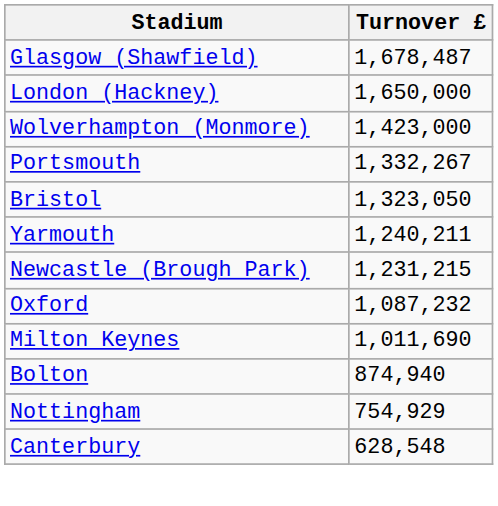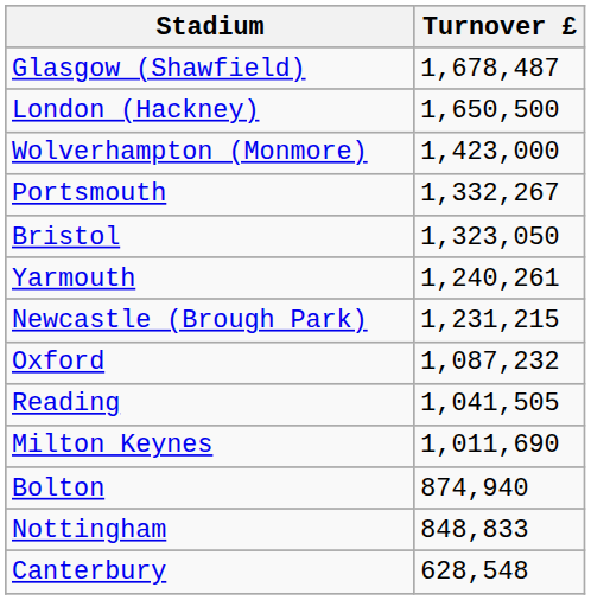 <table class="wikitable">
 <tr>
 <th width=200>Stadium</th>
 <th width=80>Turnover £</th>
 </tr>
 <tr>
 <td><a href='#'>Glasgow (Shawfield)</a></td>
 <td>1,678,487</td>
 </tr>
 <tr>
 <td><a href='#'>London (Hackney)</a></td>
-<td>1,650,000</td>
+<td>1,650,500</td>
 </tr>
 <tr>
 <td><a href='#'>Wolverhampton (Monmore)</a></td>
 <td>1,423,000</td>
 </tr>
 <tr>
 <td><a href='#'>Portsmouth</a></td>
 <td>1,332,267</td>
 </tr>
 <tr>
 <td><a href='#'>Bristol</a></td>
 <td>1,323,050</td>
 </tr>
 <tr>
 <td><a href='#'>Yarmouth</a></td>
-<td>1,240,211</td>
+<td>1,240,261</td>
 </tr>
 <tr>
 <td><a href='#'>Newcastle (Brough Park)</a></td>
 <td>1,231,215</td>
 </tr>
 <tr>
 <td><a href='#'>Oxford</a></td>
 <td>1,087,232</td>
+</tr>
+<tr>
+<td><a href='#'>Reading</a></td>
+<td>1,041,505</td>
 </tr>
 <tr>
 <td><a href='#'>Milton Keynes</a></td>
 <td>1,011,690</td>
 </tr>
 <tr>
 <td><a href='#'>Bolton</a></td>
 <td>874,940</td>
 </tr>
 <tr>
 <td><a href='#'>Nottingham</a></td>
-<td>754,929</td>
+<td>848,833</td>
 </tr>
 <tr>
 <td><a href='#'>Canterbury</a></td>
 <td>628,548</td>
 </tr>
 </table>
